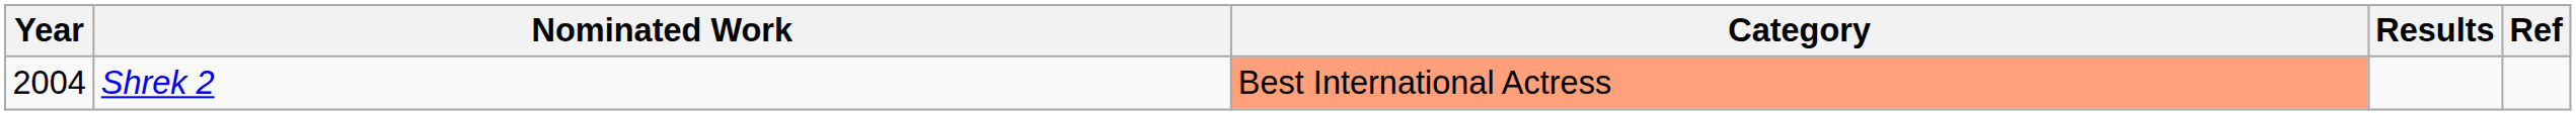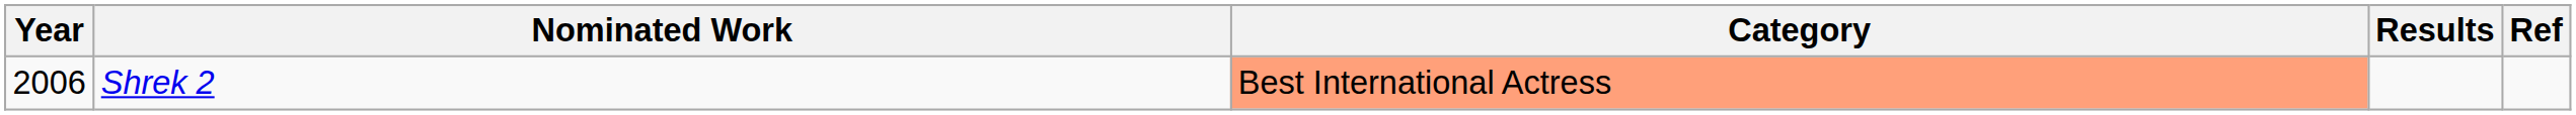 <table class="wikitable">
 <tr>
 <th scope="col" style="width:1em;">Year</th>
 <th scope="col" style="width:35em;">Nominated Work</th>
 <th scope="col" style="width:35em;">Category</th>
 <th scope="col" style="width:1em;">Results</th>
 <th scope="col" style="width:1em;">Ref</th>
 </tr>
 <tr>
-<td>2004</td>
+<td>2006</td>
 <td><em><a href='#'>Shrek 2</a></em></td>
 <td style="background: lightsalmon;">Best International Actress</td>
 <td></td>
 <td></td>
 </tr>
 </table>
